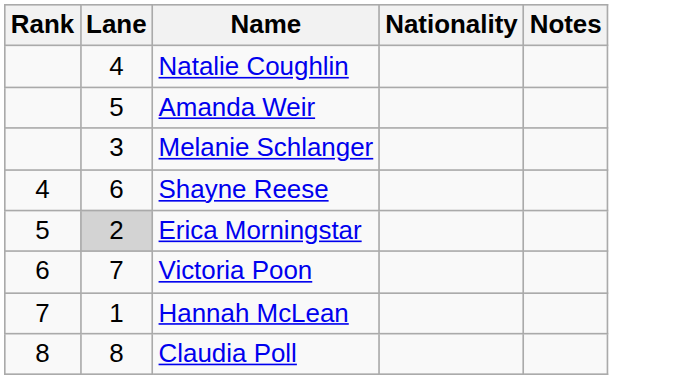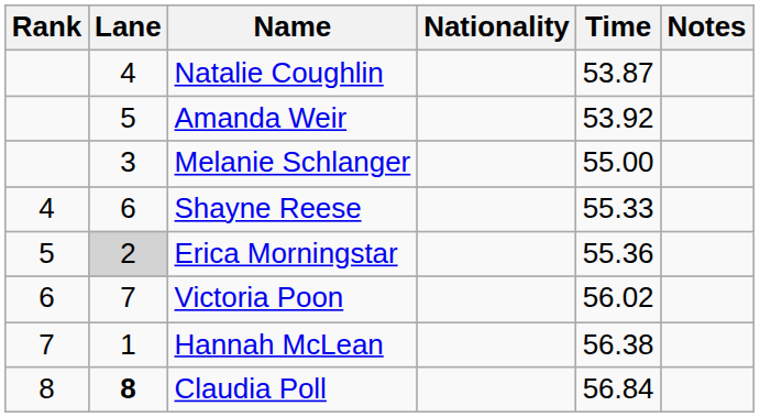 <table class="wikitable sortable" style="text-align:center">
 <tr>
 <th>Rank</th>
 <th>Lane</th>
 <th>Name</th>
 <th>Nationality</th>
+<th>Time</th>
 <th>Notes</th>
 </tr>
 <tr>
 <td></td>
 <td>4</td>
 <td align=left><a href='#'>Natalie Coughlin</a></td>
 <td align=left></td>
+<td>53.87</td>
 <td></td>
 </tr>
 <tr>
 <td></td>
 <td>5</td>
 <td align=left><a href='#'>Amanda Weir</a></td>
 <td align=left></td>
+<td>53.92</td>
 <td></td>
 </tr>
 <tr>
 <td></td>
 <td>3</td>
 <td align=left><a href='#'>Melanie Schlanger</a></td>
 <td align=left></td>
+<td>55.00</td>
 <td></td>
 </tr>
 <tr>
 <td>4</td>
 <td>6</td>
 <td align=left><a href='#'>Shayne Reese</a></td>
 <td align=left></td>
+<td>55.33</td>
 <td></td>
 </tr>
 <tr>
 <td>5</td>
 <td style="background: lightgrey;">2</td>
 <td align=left><a href='#'>Erica Morningstar</a></td>
 <td align=left></td>
+<td>55.36</td>
 <td></td>
 </tr>
 <tr>
 <td>6</td>
 <td>7</td>
 <td align=left><a href='#'>Victoria Poon</a></td>
 <td align=left></td>
+<td>56.02</td>
 <td></td>
 </tr>
 <tr>
 <td>7</td>
 <td>1</td>
 <td align=left><a href='#'>Hannah McLean</a></td>
 <td align=left></td>
+<td>56.38</td>
 <td></td>
 </tr>
 <tr>
 <td>8</td>
-<td>8</td>
+<td><strong>8</strong></td>
 <td align=left><a href='#'>Claudia Poll</a></td>
 <td align=left></td>
+<td>56.84</td>
 <td></td>
 </tr>
 </table>
